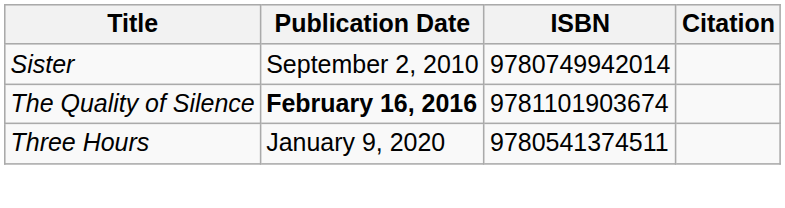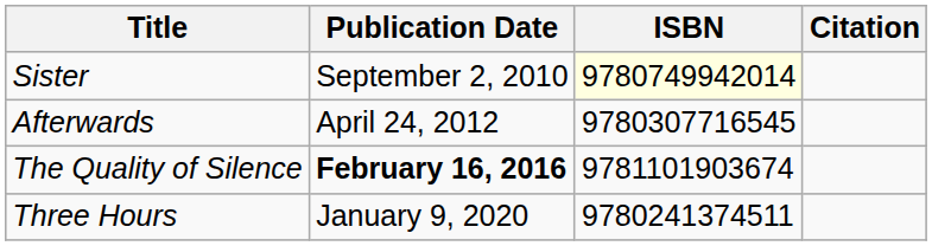 <table class="wikitable">
 <tr>
 <th>Title</th>
 <th>Publication Date</th>
 <th>ISBN</th>
 <th>Citation</th>
 </tr>
 <tr>
 <td><em>Sister</em></td>
 <td>September 2, 2010</td>
-<td>9780749942014</td>
+<td style="background: lightyellow;">9780749942014</td>
+<td></td>
+</tr>
+<tr>
+<td><em>Afterwards</em></td>
+<td>April 24, 2012</td>
+<td>9780307716545</td>
 <td></td>
 </tr>
 <tr>
 <td><em>The Quality of Silence</em></td>
 <td><strong>February 16, 2016</strong></td>
 <td>9781101903674</td>
 <td></td>
 </tr>
 <tr>
 <td><em>Three Hours</em></td>
 <td>January 9, 2020</td>
-<td>9780541374511</td>
+<td>9780241374511</td>
 <td></td>
 </tr>
 </table>
